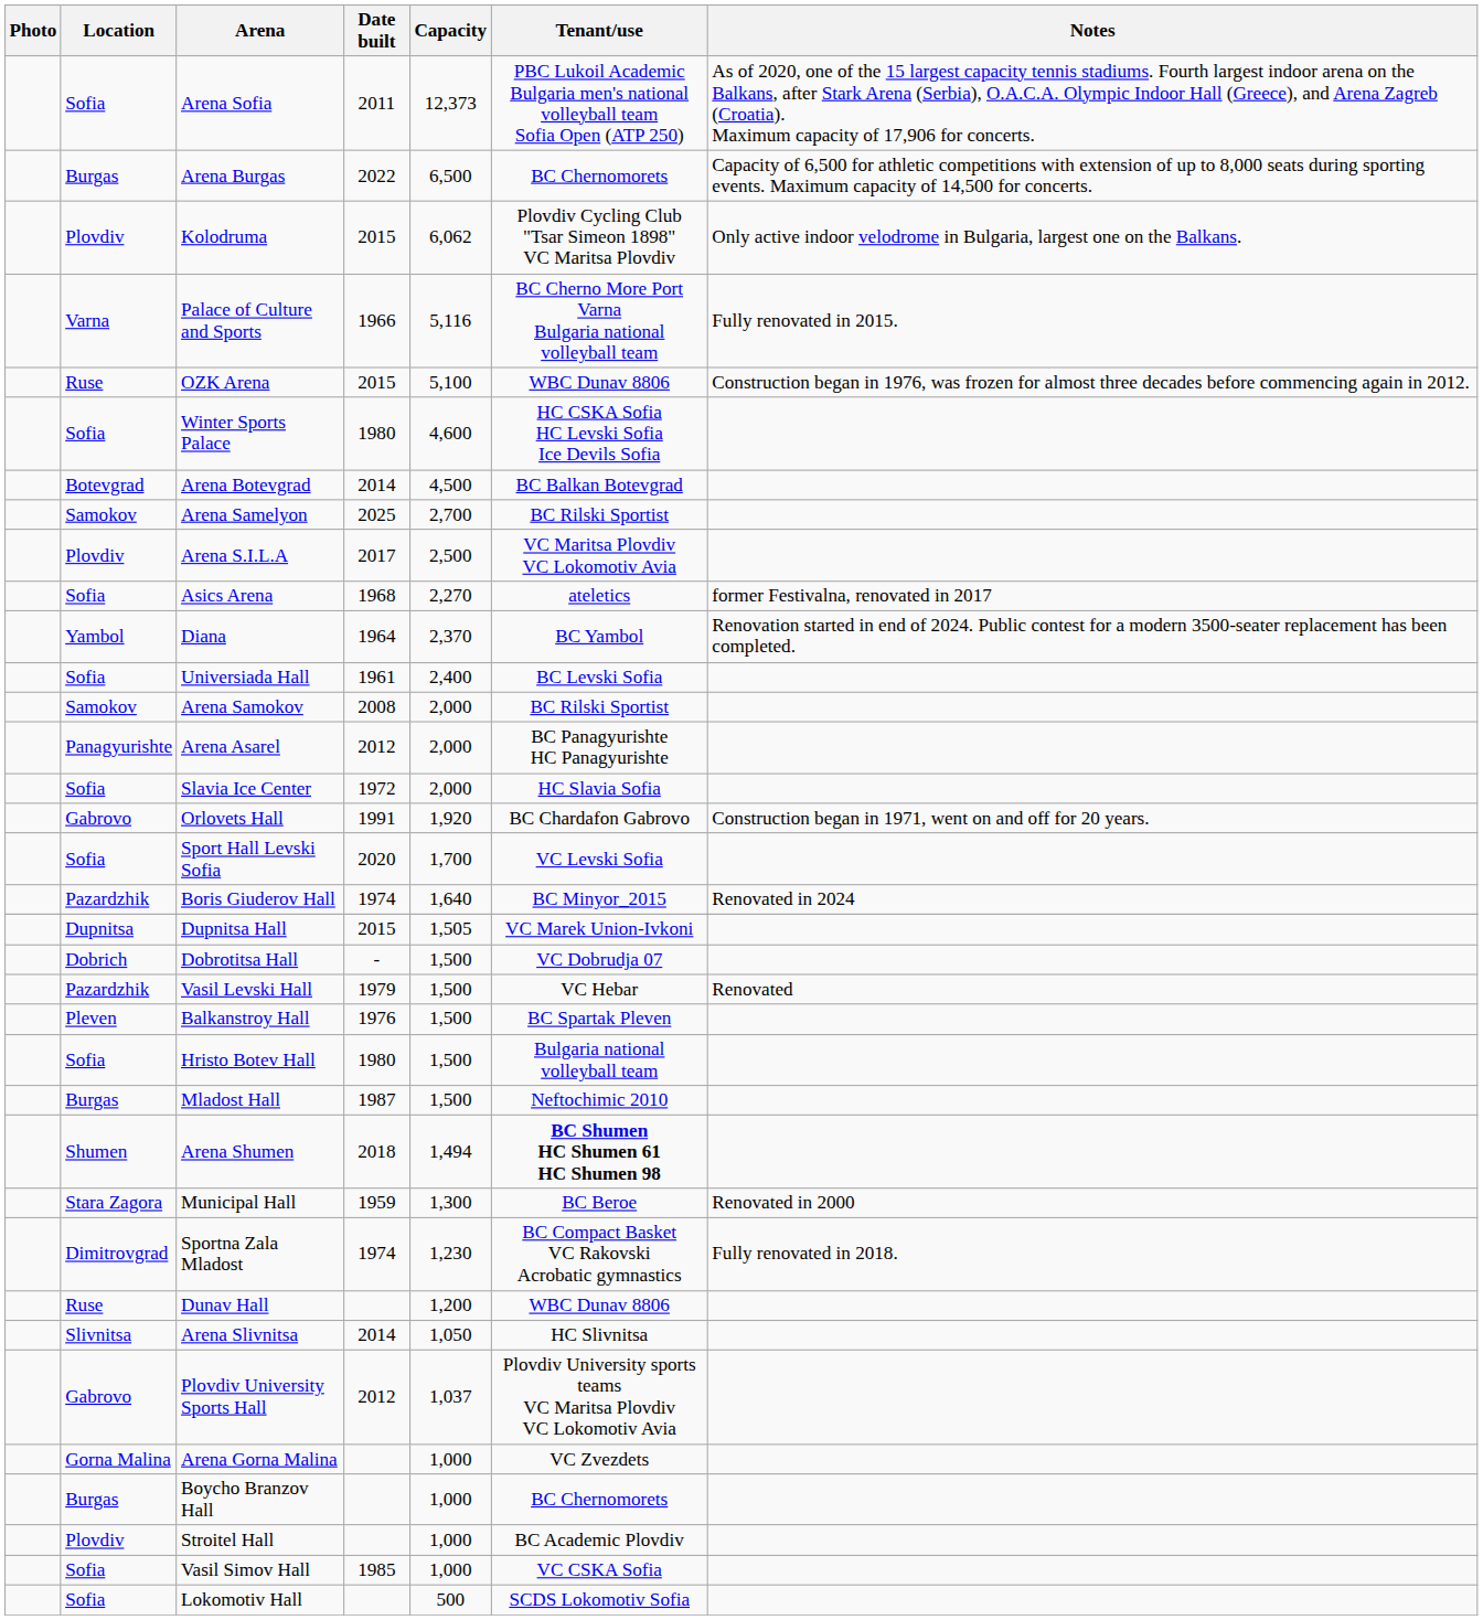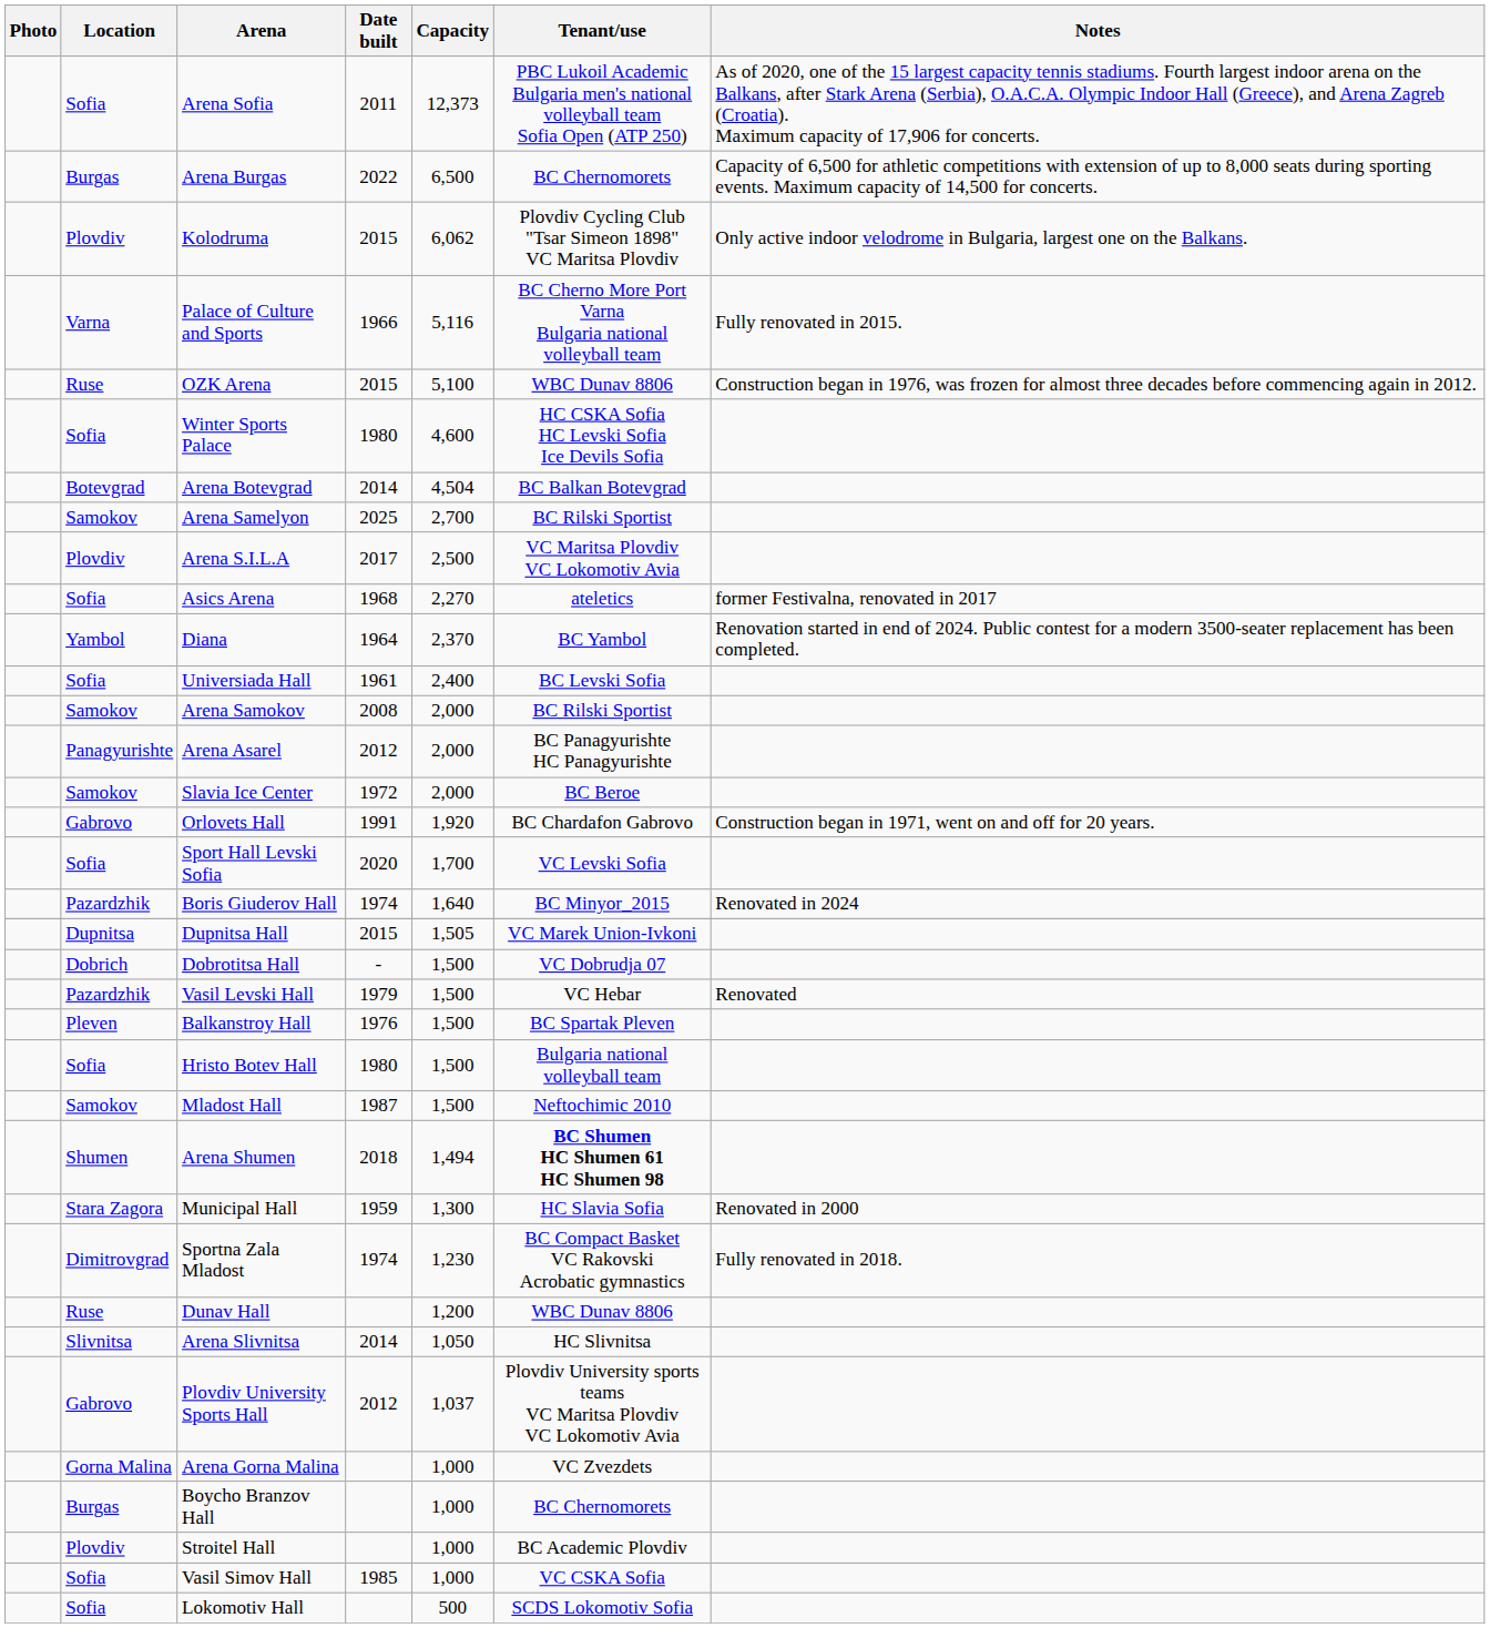 <table class="wikitable sortable">
 <tr>
 <th>Photo</th>
 <th>Location</th>
 <th>Arena</th>
 <th>Date built</th>
 <th>Capacity</th>
 <th>Tenant/use</th>
 <th>Notes</th>
 </tr>
 <tr>
 <td></td>
 <td><a href='#'>Sofia</a></td>
 <td><a href='#'>Arena Sofia</a></td>
 <td align=center>2011</td>
 <td align=center>12,373</td>
 <td align=center><a href='#'>PBC Lukoil Academic</a><br><a href='#'>Bulgaria men's national volleyball team</a><br><a href='#'>Sofia Open</a> (<a href='#'>ATP 250</a>)</td>
 <td>As of 2020, one of the <a href='#'>15 largest capacity tennis stadiums</a>. Fourth largest indoor arena on the <a href='#'>Balkans</a>, after <a href='#'>Stark Arena</a> (<a href='#'>Serbia</a>), <a href='#'>O.A.C.A. Olympic Indoor Hall</a> (<a href='#'>Greece</a>), and <a href='#'>Arena Zagreb</a> (<a href='#'>Croatia</a>).<br>Maximum capacity of 17,906 for concerts.</td>
 </tr>
 <tr>
 <td></td>
 <td><a href='#'>Burgas</a></td>
 <td><a href='#'>Arena Burgas</a></td>
 <td align=center>2022</td>
 <td align=center>6,500</td>
 <td align=center><a href='#'>BC Chernomorets</a></td>
 <td>Capacity of 6,500 for athletic competitions with extension of up to 8,000 seats during sporting events. Maximum capacity of 14,500 for concerts.</td>
 </tr>
 <tr>
 <td></td>
 <td><a href='#'>Plovdiv</a></td>
 <td><a href='#'>Kolodruma</a></td>
 <td align=center>2015</td>
 <td align=center>6,062</td>
 <td align=center>Plovdiv Cycling Club "Tsar Simeon 1898"<br>VC Maritsa Plovdiv</td>
 <td>Only active indoor <a href='#'>velodrome</a> in Bulgaria, largest one on the <a href='#'>Balkans</a>.</td>
 </tr>
 <tr>
 <td></td>
 <td><a href='#'>Varna</a></td>
 <td><a href='#'>Palace of Culture and Sports</a></td>
 <td align=center>1966</td>
 <td align=center>5,116</td>
 <td align=center><a href='#'>BC Cherno More Port Varna</a><br><a href='#'>Bulgaria national volleyball team</a></td>
 <td>Fully renovated in 2015.</td>
 </tr>
 <tr>
 <td></td>
 <td><a href='#'>Ruse</a></td>
 <td><a href='#'>OZK Arena</a></td>
 <td align=center>2015</td>
 <td align=center>5,100</td>
 <td align=center><a href='#'>WBC Dunav 8806</a></td>
 <td>Construction began in 1976, was frozen for almost three decades before commencing again in 2012.</td>
 </tr>
 <tr>
 <td></td>
 <td><a href='#'>Sofia</a></td>
 <td><a href='#'>Winter Sports Palace</a></td>
 <td align=center>1980</td>
 <td align=center>4,600 </td>
 <td align=center><a href='#'>HC CSKA Sofia</a><br><a href='#'>HC Levski Sofia</a><br><a href='#'>Ice Devils Sofia</a></td>
 <td></td>
 </tr>
 <tr>
 <td></td>
 <td><a href='#'>Botevgrad</a></td>
 <td><a href='#'>Arena Botevgrad</a></td>
 <td align=center>2014</td>
-<td align=center>4,500</td>
+<td align=center>4,504</td>
 <td align=center><a href='#'>BC Balkan Botevgrad</a></td>
 <td></td>
 </tr>
 <tr>
 <td></td>
 <td><a href='#'>Samokov</a></td>
 <td><a href='#'>Arena Samelyon</a></td>
 <td align=center>2025</td>
 <td align=center>2,700</td>
 <td align=center><a href='#'>BC Rilski Sportist</a></td>
 <td></td>
 </tr>
 <tr>
 <td></td>
 <td><a href='#'>Plovdiv</a></td>
 <td><a href='#'>Arena S.I.L.A</a></td>
 <td align=center>2017</td>
 <td align=center>2,500</td>
 <td align=center><a href='#'>VC Maritsa Plovdiv</a><br><a href='#'>VC Lokomotiv Avia</a></td>
 <td></td>
 </tr>
 <tr>
 <td></td>
 <td><a href='#'>Sofia</a></td>
 <td><a href='#'>Asics Arena</a></td>
 <td align=center>1968</td>
 <td align=center>2,270</td>
 <td align=center><a href='#'>ateletics</a></td>
 <td>former Festivalna, renovated in 2017</td>
 </tr>
 <tr>
 <td></td>
 <td><a href='#'>Yambol</a></td>
 <td><a href='#'>Diana</a></td>
 <td align=center>1964</td>
 <td align=center>2,370</td>
 <td align=center><a href='#'>BC Yambol</a></td>
 <td>Renovation started in end of 2024. Public contest for a modern 3500-seater replacement has been completed.</td>
 </tr>
 <tr>
 <td></td>
 <td><a href='#'>Sofia</a></td>
 <td><a href='#'>Universiada Hall</a></td>
 <td align=center>1961</td>
 <td align=center>2,400</td>
 <td align=center><a href='#'>BC Levski Sofia</a></td>
 <td></td>
 </tr>
 <tr>
 <td></td>
 <td><a href='#'>Samokov</a></td>
 <td><a href='#'>Arena Samokov</a></td>
 <td align=center>2008</td>
 <td align=center>2,000</td>
 <td align=center><a href='#'>BC Rilski Sportist</a></td>
 <td></td>
 </tr>
 <tr>
 <td></td>
 <td><a href='#'>Panagyurishte</a></td>
 <td><a href='#'>Arena Asarel</a></td>
 <td align=center>2012</td>
 <td align=center>2,000</td>
 <td align=center>BC Panagyurishte <br> HC Panagyurishte</td>
 <td></td>
 </tr>
 <tr>
 <td></td>
-<td><a href='#'>Sofia</a></td>
+<td><a href='#'>Samokov</a></td>
 <td><a href='#'>Slavia Ice Center</a></td>
 <td align=center>1972</td>
 <td align=center>2,000</td>
-<td align=center><a href='#'>HC Slavia Sofia</a></td>
+<td align=center><a href='#'>BC Beroe</a></td>
 <td></td>
 </tr>
 <tr>
 <td></td>
 <td><a href='#'>Gabrovo</a></td>
 <td><a href='#'>Orlovets Hall</a></td>
 <td align=center>1991</td>
 <td align=center>1,920</td>
 <td align=center>BC Chardafon Gabrovo</td>
 <td>Construction began in 1971, went on and off for 20 years.</td>
 </tr>
 <tr>
 <td></td>
 <td><a href='#'>Sofia</a></td>
 <td><a href='#'>Sport Hall Levski Sofia</a></td>
 <td align=center>2020</td>
 <td align=center>1,700</td>
 <td align=center><a href='#'>VC Levski Sofia</a></td>
 <td></td>
 </tr>
 <tr>
 <td></td>
 <td><a href='#'>Pazardzhik</a></td>
 <td><a href='#'>Boris Giuderov Hall</a></td>
 <td align=center>1974</td>
 <td align=center>1,640</td>
 <td align=center><a href='#'>BC Minyor_2015</a></td>
 <td>Renovated in 2024</td>
 </tr>
 <tr>
 </tr>
 <tr>
 <td></td>
 <td><a href='#'>Dupnitsa</a></td>
 <td><a href='#'>Dupnitsa Hall</a></td>
 <td align=center>2015</td>
 <td align=center>1,505</td>
 <td align=center><a href='#'>VC Marek Union-Ivkoni</a></td>
 <td></td>
 </tr>
 <tr>
 <td></td>
 <td><a href='#'>Dobrich</a></td>
 <td><a href='#'>Dobrotitsa Hall</a></td>
 <td align=center>-</td>
 <td align=center>1,500</td>
 <td align=center><a href='#'>VC Dobrudja 07</a></td>
 <td></td>
 </tr>
 <tr>
 <td></td>
 <td><a href='#'>Pazardzhik</a></td>
 <td><a href='#'>Vasil Levski Hall</a></td>
 <td align=center>1979</td>
 <td align=center>1,500</td>
 <td align=center>VC Hebar</td>
 <td>Renovated</td>
 </tr>
 <tr>
 <td></td>
 <td><a href='#'>Pleven</a></td>
 <td><a href='#'>Balkanstroy Hall</a></td>
 <td align=center>1976</td>
 <td align=center>1,500</td>
 <td align=center><a href='#'>BC Spartak Pleven</a></td>
 <td></td>
 </tr>
 <tr>
 <td></td>
 <td><a href='#'>Sofia</a></td>
 <td><a href='#'>Hristo Botev Hall</a></td>
 <td align=center>1980</td>
 <td align=center>1,500</td>
 <td align=center><a href='#'>Bulgaria national volleyball team</a></td>
 <td></td>
 </tr>
 <tr>
 <td></td>
-<td><a href='#'>Burgas</a></td>
+<td><a href='#'>Samokov</a></td>
 <td><a href='#'>Mladost Hall</a></td>
 <td align=center>1987</td>
 <td align=center>1,500</td>
 <td align=center><a href='#'>Neftochimic 2010</a></td>
 <td></td>
 </tr>
 <tr>
 <td></td>
 <td><a href='#'>Shumen</a></td>
 <td><a href='#'>Arena Shumen</a></td>
 <td align=center>2018</td>
 <td align=center>1,494</td>
 <td align=center><strong><a href='#'>BC Shumen</a><br>HC Shumen 61<br>HC Shumen 98</strong></td>
 <td></td>
 </tr>
 <tr>
 <td></td>
 <td><a href='#'>Stara Zagora</a></td>
 <td>Municipal Hall</td>
 <td align=center>1959</td>
 <td align=center>1,300</td>
-<td align=center><a href='#'>BC Beroe</a></td>
+<td align=center><a href='#'>HC Slavia Sofia</a></td>
 <td>Renovated in 2000</td>
 </tr>
 <tr>
 <td></td>
 <td><a href='#'>Dimitrovgrad</a></td>
 <td>Sportna Zala Mladost</td>
 <td align=center>1974</td>
 <td align=center>1,230</td>
 <td align=center><a href='#'>BC Compact Basket</a><br>VC Rakovski<br>Acrobatic gymnastics</td>
 <td>Fully renovated in 2018.</td>
 </tr>
 <tr>
 <td></td>
 <td><a href='#'>Ruse</a></td>
 <td><a href='#'>Dunav Hall</a></td>
 <td align=center></td>
 <td align=center>1,200</td>
 <td align=center><a href='#'>WBC Dunav 8806</a></td>
 <td></td>
 </tr>
 <tr>
 <td></td>
 <td><a href='#'>Slivnitsa</a></td>
 <td><a href='#'>Arena Slivnitsa</a></td>
 <td align=center>2014</td>
 <td align=center>1,050</td>
 <td align=center>HC Slivnitsa</td>
 <td></td>
 </tr>
 <tr>
 <td></td>
 <td><a href='#'>Gabrovo</a></td>
 <td><a href='#'>Plovdiv University Sports Hall</a></td>
 <td align=center>2012</td>
 <td align=center>1,037</td>
 <td align=center>Plovdiv University sports teams<br>VC Maritsa Plovdiv<br>VC Lokomotiv Avia</td>
 <td></td>
 </tr>
 <tr>
 <td></td>
 <td><a href='#'>Gorna Malina</a></td>
 <td><a href='#'>Arena Gorna Malina</a></td>
 <td align=center></td>
 <td align=center>1,000</td>
 <td align=center>VC Zvezdets</td>
 <td></td>
 </tr>
 <tr>
 <td></td>
 <td><a href='#'>Burgas</a></td>
 <td>Boycho Branzov Hall</td>
 <td align=center></td>
 <td align=center>1,000</td>
 <td align=center><a href='#'>BC Chernomorets</a></td>
 <td></td>
 </tr>
 <tr>
 <td></td>
 <td><a href='#'>Plovdiv</a></td>
 <td>Stroitel Hall</td>
 <td align=center></td>
 <td align=center>1,000</td>
 <td align=center>BC Academic Plovdiv</td>
 <td></td>
 </tr>
 <tr>
 <td></td>
 <td><a href='#'>Sofia</a></td>
 <td>Vasil Simov Hall</td>
 <td align=center>1985</td>
 <td align=center>1,000</td>
 <td align=center><a href='#'>VC CSKA Sofia</a></td>
 <td></td>
 </tr>
 <tr>
 <td></td>
 <td><a href='#'>Sofia</a></td>
 <td>Lokomotiv Hall</td>
 <td align=center></td>
 <td align=center>500</td>
 <td align=center><a href='#'>SCDS Lokomotiv Sofia</a></td>
 <td></td>
 </tr>
 <tr>
 </tr>
 </table>
